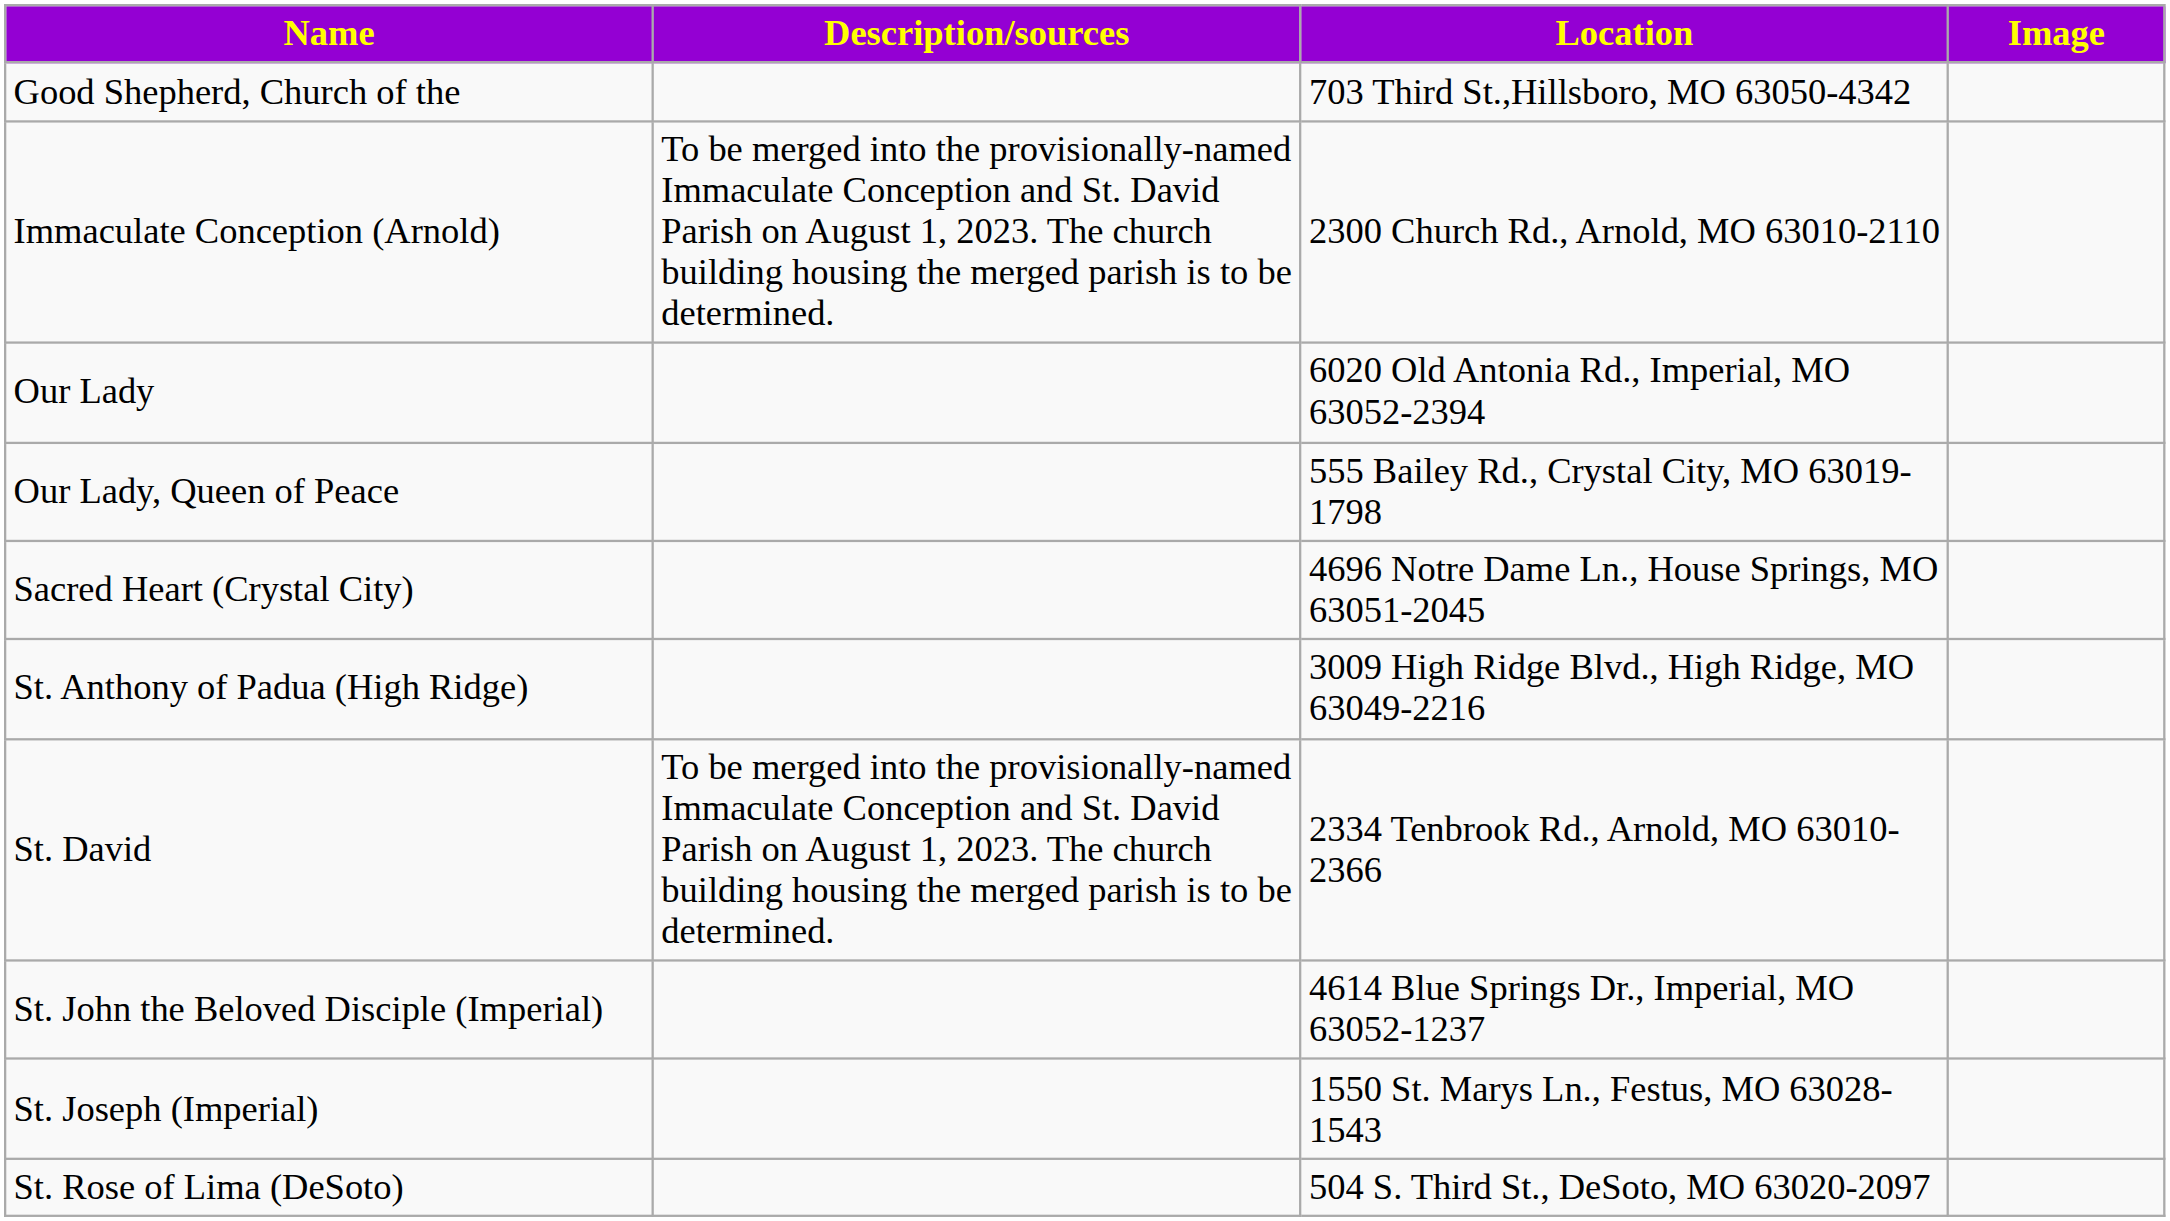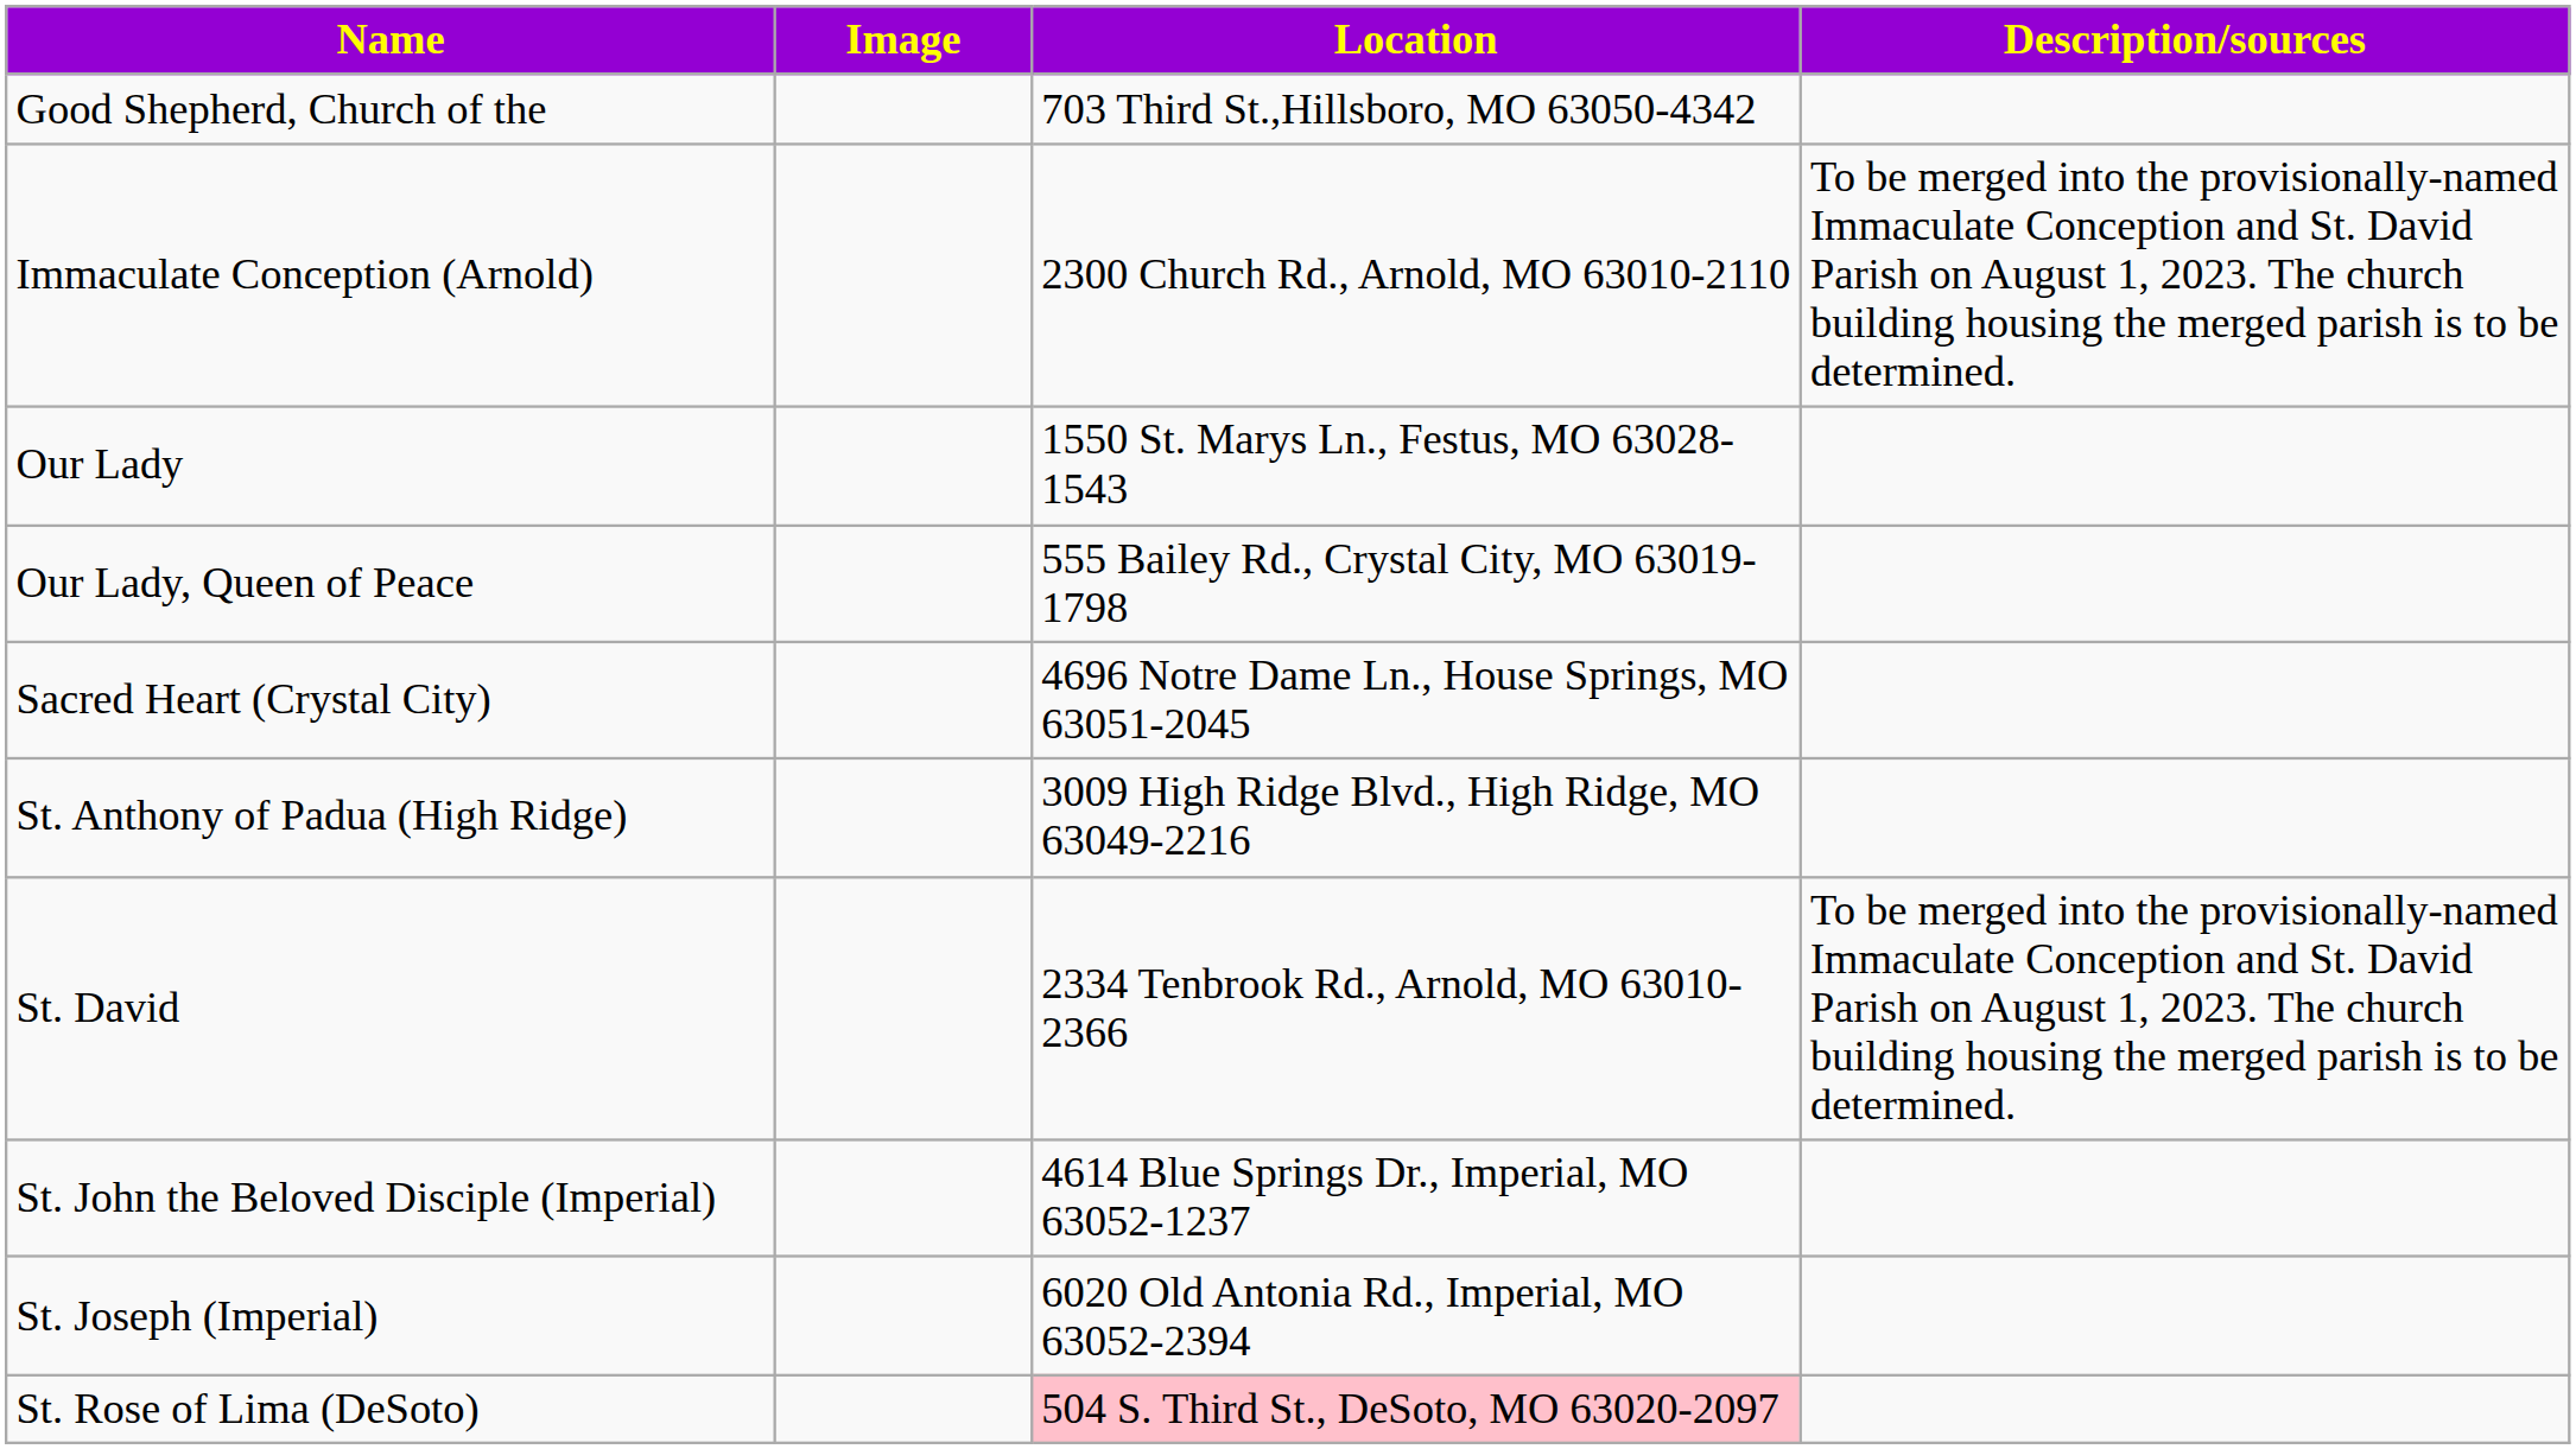 <table class="wikitable sortable mw-collapsible mw-collapsed" style="width:75%">
 <tr>
 <th style="background:darkviolet; color:yellow;" width="30%"><strong>Name</strong></th>
+<th style="background:darkviolet; color:yellow;" width="10%"><strong>Image</strong></th>
+<th style="background:darkviolet; color:yellow;" width="30%"><strong>Location</strong></th>
 <th style="background:darkviolet; color:yellow;" width="30%"><strong>Description/sources</strong></th>
-<th style="background:darkviolet; color:yellow;" width="30%"><strong>Location</strong></th>
-<th style="background:darkviolet; color:yellow;" width="10%"><strong>Image</strong></th>
 </tr>
 <tr>
 <td>Good Shepherd, Church of the</td>
 <td></td>
 <td>703 Third St.,Hillsboro, MO 63050-4342</td>
 <td></td>
 </tr>
 <tr>
 <td>Immaculate Conception (Arnold)</td>
+<td></td>
+<td>2300 Church Rd., Arnold, MO 63010-2110</td>
 <td>To be merged into the provisionally-named Immaculate Conception and St. David Parish on August 1, 2023. The church building housing the merged parish is to be determined.</td>
-<td>2300 Church Rd., Arnold, MO 63010-2110</td>
-<td></td>
 </tr>
 <tr>
 <td>Our Lady</td>
 <td></td>
-<td>6020 Old Antonia Rd., Imperial, MO 63052-2394</td>
+<td>1550 St. Marys Ln., Festus, MO 63028-1543</td>
 <td></td>
 </tr>
 <tr>
 <td>Our Lady, Queen of Peace</td>
 <td></td>
 <td>555 Bailey Rd., Crystal City, MO 63019-1798</td>
 <td></td>
 </tr>
 <tr>
 <td>Sacred Heart (Crystal City)</td>
 <td></td>
 <td>4696 Notre Dame Ln., House Springs, MO 63051-2045</td>
 <td></td>
 </tr>
 <tr>
 <td>St. Anthony of Padua (High Ridge)</td>
 <td></td>
 <td>3009 High Ridge Blvd., High Ridge, MO 63049-2216</td>
 <td></td>
 </tr>
 <tr>
 <td>St. David</td>
+<td></td>
+<td>2334 Tenbrook Rd., Arnold, MO 63010-2366</td>
 <td>To be merged into the provisionally-named Immaculate Conception and St. David Parish on August 1, 2023. The church building housing the merged parish is to be determined.</td>
-<td>2334 Tenbrook Rd., Arnold, MO 63010-2366</td>
-<td></td>
 </tr>
 <tr>
 <td>St. John the Beloved Disciple (Imperial)</td>
 <td></td>
 <td>4614 Blue Springs Dr., Imperial, MO 63052-1237</td>
 <td></td>
 </tr>
 <tr>
 <td>St. Joseph (Imperial)</td>
 <td></td>
-<td>1550 St. Marys Ln., Festus, MO 63028-1543</td>
+<td>6020 Old Antonia Rd., Imperial, MO 63052-2394</td>
 <td></td>
 </tr>
 <tr>
 <td>St. Rose of Lima (DeSoto)</td>
 <td></td>
-<td>504 S. Third St., DeSoto, MO 63020-2097</td>
+<td style="background: pink;">504 S. Third St., DeSoto, MO 63020-2097</td>
 <td></td>
 </tr>
 </table>
